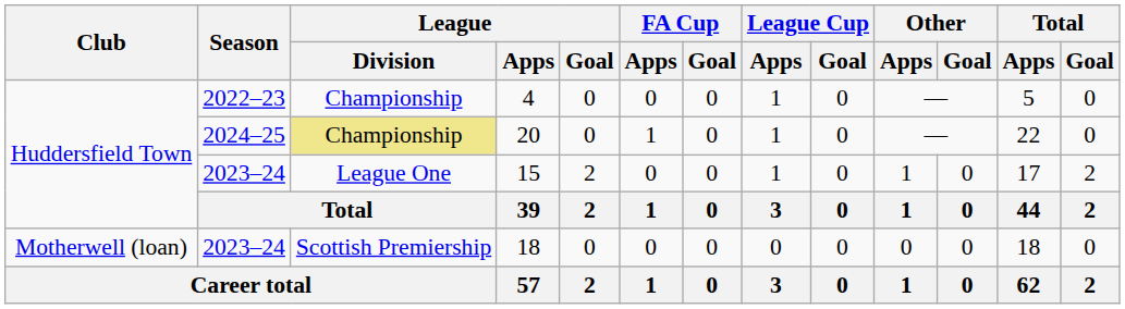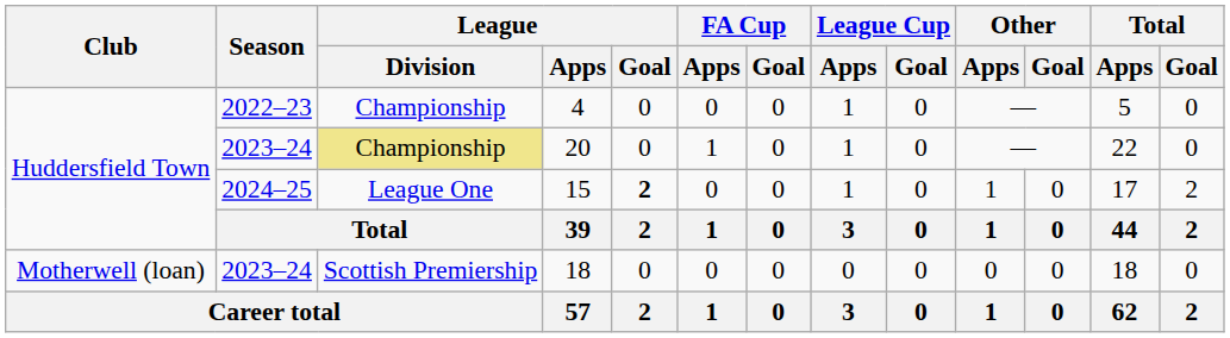 <table class="wikitable" style="text-align:center">
 <tr>
 <th rowspan="2">Club</th>
 <th rowspan="2">Season</th>
 <th colspan="3">League</th>
 <th colspan="2"><a href='#'>FA Cup</a></th>
 <th colspan="2"><a href='#'>League Cup</a></th>
 <th colspan="2">Other</th>
 <th colspan="2">Total</th>
 </tr>
 <tr>
 <th>Division</th>
 <th>Apps</th>
 <th>Goal</th>
 <th>Apps</th>
 <th>Goal</th>
 <th>Apps</th>
 <th>Goal</th>
 <th>Apps</th>
 <th>Goal</th>
 <th>Apps</th>
 <th>Goal</th>
 </tr>
 <tr>
 <td rowspan="4"><a href='#'>Huddersfield Town</a></td>
 <td><a href='#'>2022–23</a></td>
 <td><a href='#'>Championship</a></td>
 <td>4</td>
 <td>0</td>
 <td>0</td>
 <td>0</td>
 <td>1</td>
 <td>0</td>
 <td colspan="2">—</td>
 <td>5</td>
 <td>0</td>
 </tr>
 <tr>
-<td><a href='#'>2024–25</a></td>
+<td><a href='#'>2023–24</a></td>
 <td style="background: khaki;">Championship</td>
 <td>20</td>
 <td>0</td>
 <td>1</td>
 <td>0</td>
 <td>1</td>
 <td>0</td>
 <td colspan="2">—</td>
 <td>22</td>
 <td>0</td>
 </tr>
 <tr>
-<td><a href='#'>2023–24</a></td>
+<td><a href='#'>2024–25</a></td>
 <td><a href='#'>League One</a></td>
 <td>15</td>
-<td>2</td>
+<td><strong>2</strong></td>
 <td>0</td>
 <td>0</td>
 <td>1</td>
 <td>0</td>
 <td>1</td>
 <td>0</td>
 <td>17</td>
 <td>2</td>
 </tr>
 <tr>
 <th colspan="2">Total</th>
 <th>39</th>
 <th>2</th>
 <th>1</th>
 <th>0</th>
 <th>3</th>
 <th>0</th>
 <th>1</th>
 <th>0</th>
 <th>44</th>
 <th>2</th>
 </tr>
 <tr>
 <td><a href='#'>Motherwell</a> (loan)</td>
 <td><a href='#'>2023–24</a></td>
 <td><a href='#'>Scottish Premiership</a></td>
 <td>18</td>
 <td>0</td>
 <td>0</td>
 <td>0</td>
 <td>0</td>
 <td>0</td>
 <td>0</td>
 <td>0</td>
 <td>18</td>
 <td>0</td>
 </tr>
 <tr>
 <th colspan="3">Career total</th>
 <th>57</th>
 <th>2</th>
 <th>1</th>
 <th>0</th>
 <th>3</th>
 <th>0</th>
 <th>1</th>
 <th>0</th>
 <th>62</th>
 <th>2</th>
 </tr>
 </table>
